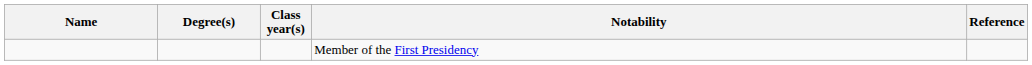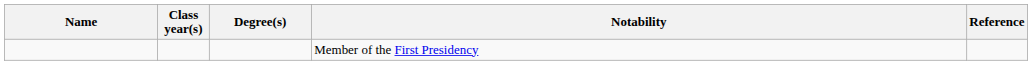 <table class="wikitable sortable" style="width:100%">
 <tr>
 <th width="15%">Name</th>
+<th width="5%">Class year(s)</th>
 <th width="10%">Degree(s)</th>
-<th width="5%">Class year(s)</th>
 <th width="*" class="unsortable">Notability</th>
 <th width="5%" class="unsortable">Reference</th>
 </tr>
 <tr>
 <td></td>
+<td align="center"></td>
 <td></td>
-<td align="center"></td>
 <td>Member of the <a href='#'>First Presidency</a></td>
 <td align="center"></td>
 </tr>
 </table>
